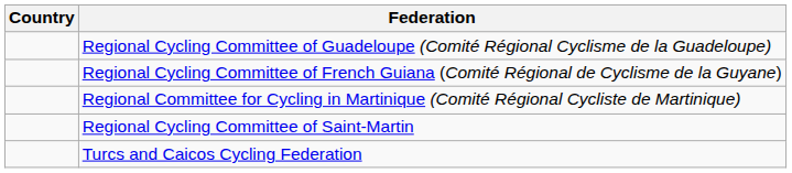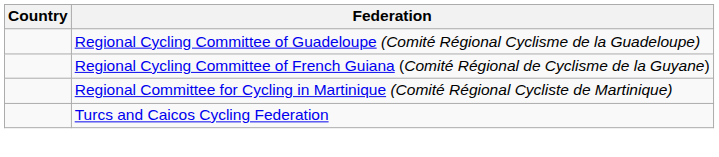 <table class="wikitable">
 <tr>
 <th>Country</th>
 <th>Federation</th>
 </tr>
 <tr>
 <td></td>
 <td><a href='#'>Regional Cycling Committee of Guadeloupe</a> <em>(Comité Régional Cyclisme de la Guadeloupe)</em></td>
 </tr>
 <tr>
 <td></td>
 <td><a href='#'>Regional Cycling Committee of French Guiana</a> (<em>Comité Régional de Cyclisme de la Guyane</em>)</td>
 </tr>
 <tr>
 <td></td>
 <td><a href='#'>Regional Committee for Cycling in Martinique</a> <em>(Comité Régional Cycliste de Martinique)</em></td>
 </tr>
 <tr>
 <td></td>
-<td><a href='#'>Regional Cycling Committee of Saint-Martin</a></td>
-</tr>
-<tr>
-<td></td>
 <td><a href='#'>Turcs and Caicos Cycling Federation</a></td>
 </tr>
 </table>
